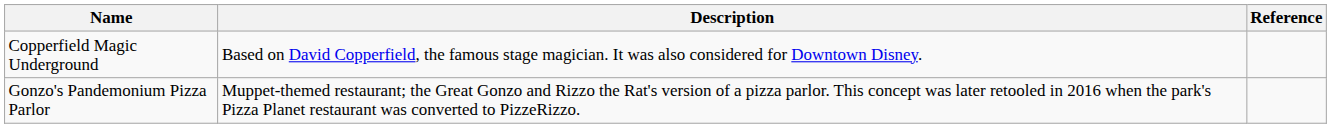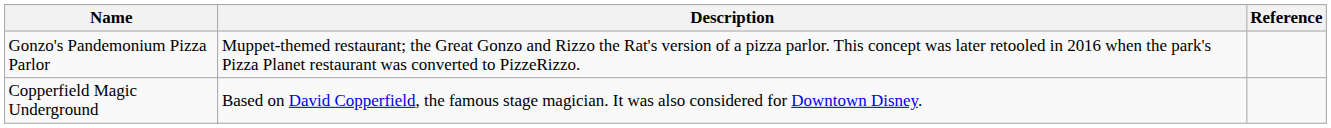 <table class="wikitable">
 <tr>
 <th>Name</th>
 <th>Description</th>
 <th>Reference</th>
 </tr>
 <tr>
+<td>Gonzo's Pandemonium Pizza Parlor</td>
+<td>Muppet-themed restaurant; the Great Gonzo and Rizzo the Rat's version of a pizza parlor. This concept was later retooled in 2016 when the park's Pizza Planet restaurant was converted to PizzeRizzo.</td>
+<td></td>
+</tr>
+<tr>
 <td>Copperfield Magic Underground</td>
 <td>Based on <a href='#'>David Copperfield</a>, the famous stage magician. It was also considered for <a href='#'>Downtown Disney</a>.</td>
 <td></td>
 </tr>
-<tr>
-<td>Gonzo's Pandemonium Pizza Parlor</td>
-<td>Muppet-themed restaurant; the Great Gonzo and Rizzo the Rat's version of a pizza parlor. This concept was later retooled in 2016 when the park's Pizza Planet restaurant was converted to PizzeRizzo.</td>
-<td></td>
-</tr>
 </table>
